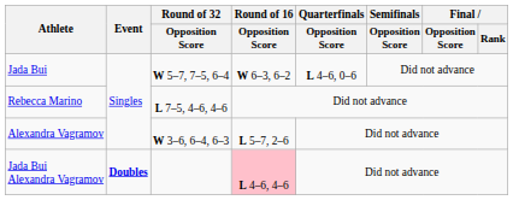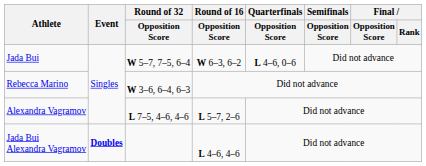 <table class=wikitable style="font-size:90%">
 <tr>
 <th rowspan="2">Athlete</th>
 <th rowspan="2">Event</th>
 <th>Round of 32</th>
 <th>Round of 16</th>
 <th>Quarterfinals</th>
 <th>Semifinals</th>
 <th colspan=2>Final / </th>
 </tr>
 <tr style="font-size:95%">
 <th>Opposition<br>Score</th>
 <th>Opposition<br>Score</th>
 <th>Opposition<br>Score</th>
 <th>Opposition<br>Score</th>
 <th>Opposition<br>Score</th>
 <th>Rank</th>
 </tr>
 <tr align=center>
 <td align=left><a href='#'>Jada Bui</a></td>
 <td rowspan="3" align=left><a href='#'>Singles</a></td>
 <td><br><strong>W</strong> 5–7, 7–5, 6–4</td>
 <td><br><strong>W</strong> 6–3, 6–2</td>
 <td><br><strong>L</strong> 4–6, 0–6</td>
 <td align=center colspan=3>Did not advance</td>
 </tr>
 <tr align=center>
 <td align=left><a href='#'>Rebecca Marino</a></td>
-<td><br><strong>L</strong> 7–5, 4–6, 4–6</td>
+<td><br><strong>W</strong> 3–6, 6–4, 6–3</td>
 <td align=center colspan=5>Did not advance</td>
 </tr>
 <tr align=center>
 <td align=left><a href='#'>Alexandra Vagramov</a></td>
-<td><br><strong>W</strong> 3–6, 6–4, 6–3</td>
+<td><br><strong>L</strong> 7–5, 4–6, 4–6</td>
 <td><br><strong>L</strong> 5–7, 2–6</td>
 <td align=center colspan=4>Did not advance</td>
 </tr>
 <tr align=center>
 <td align=left><a href='#'>Jada Bui</a><br><a href='#'>Alexandra Vagramov</a></td>
 <td align=left><strong><a href='#'>Doubles</a></strong></td>
 <td></td>
-<td style="background: pink;"><br><br><strong>L</strong> 4–6, 4–6</td>
+<td><br><br><strong>L</strong> 4–6, 4–6</td>
 <td align=center colspan=4>Did not advance</td>
 </tr>
 </table>
